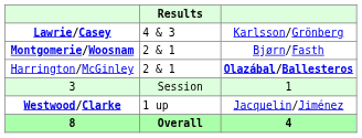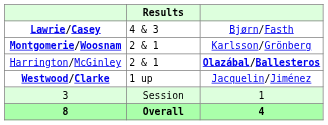 <table border="1" cellpadding="3" style="border-collapse:collapse; text-align:center;">
 <tr style="background:#ddffdd;">
 <th style="width:12em;"> </th>
 <th style="width:7em;">Results</th>
 <th style="width:12em;"></th>
 </tr>
 <tr>
 <td><strong><a href='#'>Lawrie</a>/<a href='#'>Casey</a></strong></td>
 <td align=left> 4 & 3</td>
-<td><a href='#'>Karlsson</a>/<a href='#'>Grönberg</a></td>
+<td><a href='#'>Bjørn</a>/<a href='#'>Fasth</a></td>
 </tr>
 <tr>
 <td><strong><a href='#'>Montgomerie</a>/<a href='#'>Woosnam</a></strong></td>
 <td align=left> 2 & 1</td>
-<td><a href='#'>Bjørn</a>/<a href='#'>Fasth</a></td>
+<td><a href='#'>Karlsson</a>/<a href='#'>Grönberg</a></td>
 </tr>
 <tr>
 <td><a href='#'>Harrington</a>/<a href='#'>McGinley</a></td>
 <td align=left> 2 & 1</td>
 <td><strong><a href='#'>Olazábal</a>/<a href='#'>Ballesteros</a></strong></td>
 </tr>
+<tr>
+<td><strong><a href='#'>Westwood</a>/<a href='#'>Clarke</a></strong></td>
+<td align=left> 1 up</td>
+<td><a href='#'>Jacquelin</a>/<a href='#'>Jiménez</a></td>
+</tr>
 <tr style="background:#ddffdd;">
 <td>3</td>
 <td>Session</td>
 <td>1</td>
-</tr>
-<tr>
-<td><strong><a href='#'>Westwood</a>/<a href='#'>Clarke</a></strong></td>
-<td align=left> 1 up</td>
-<td><a href='#'>Jacquelin</a>/<a href='#'>Jiménez</a></td>
 </tr>
 <tr style="background:#aaffaa;">
 <th>8</th>
 <th>Overall</th>
 <th>4</th>
 </tr>
 </table>
